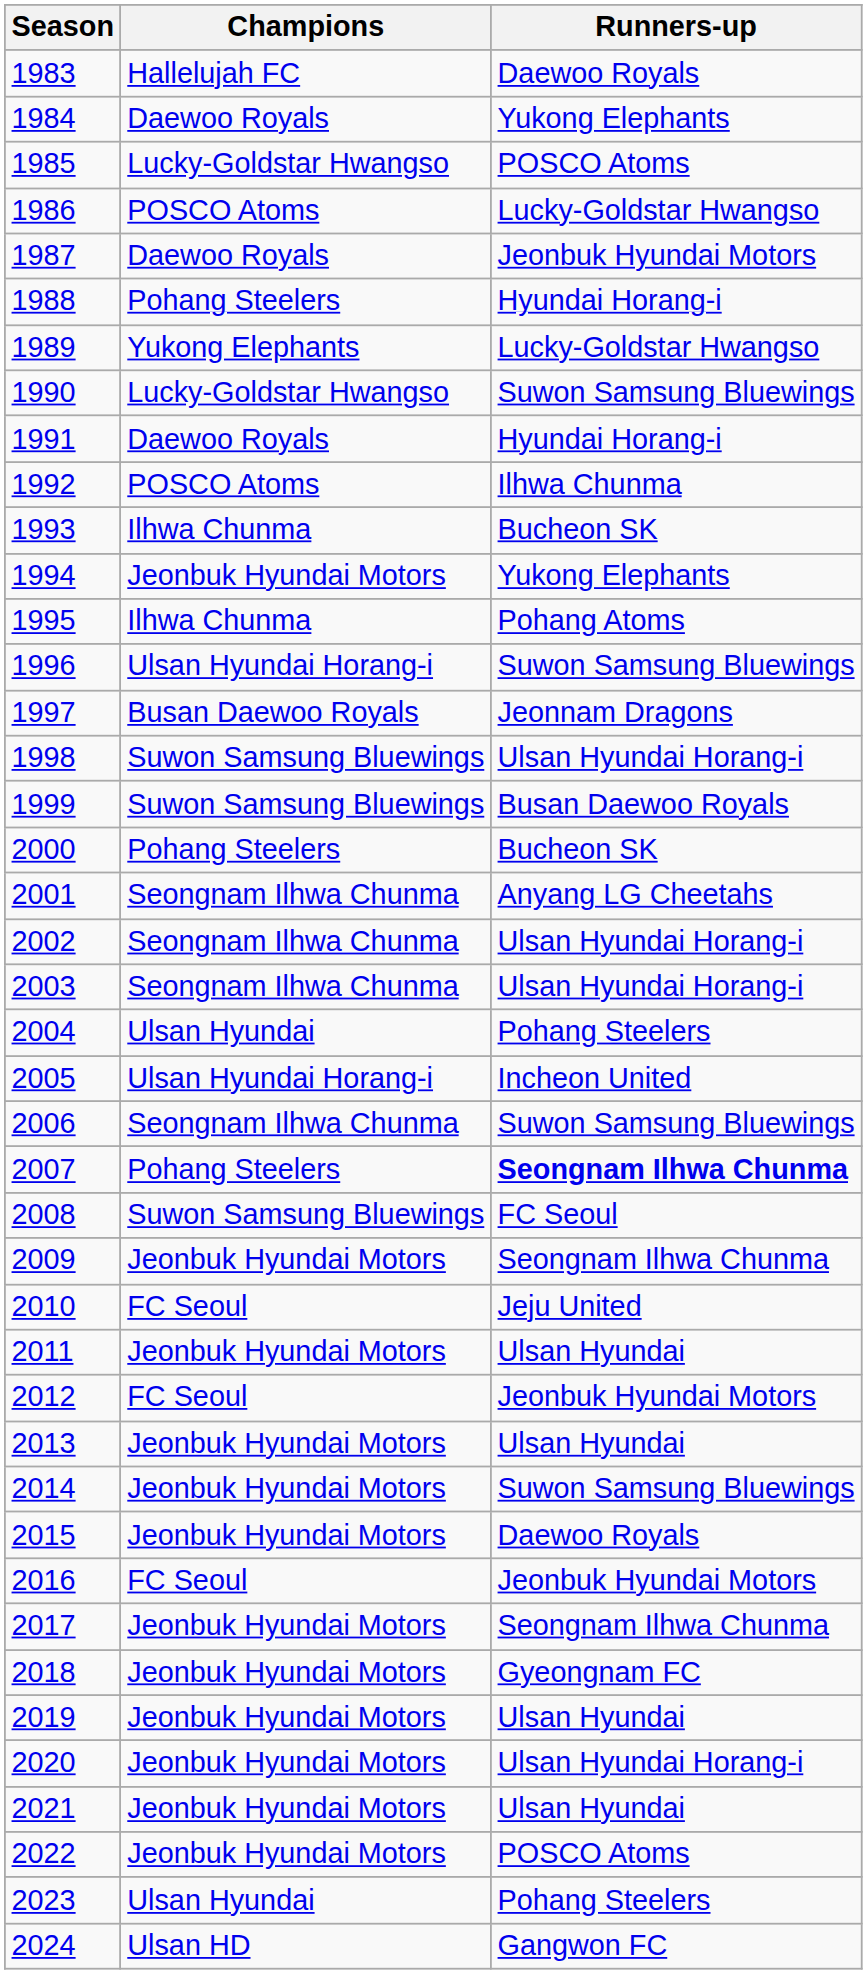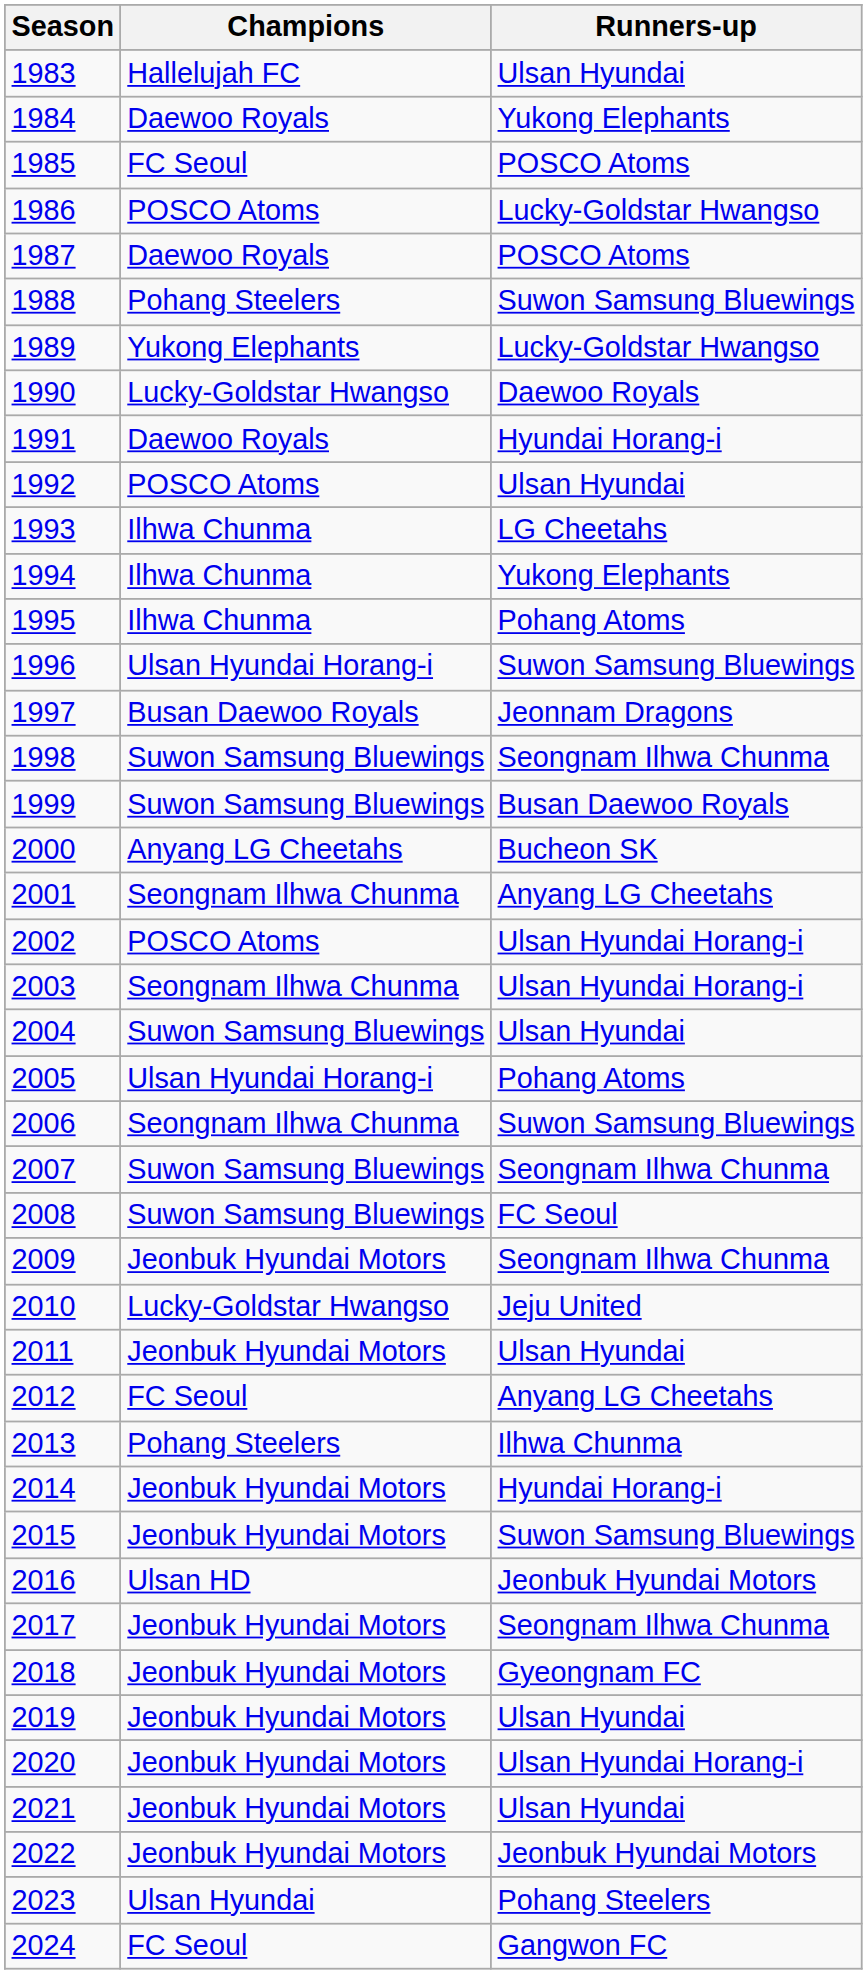 <table class="wikitable">
 <tr>
 <th>Season</th>
 <th>Champions</th>
 <th>Runners-up</th>
 </tr>
 <tr>
 <td><a href='#'>1983</a></td>
 <td><a href='#'>Hallelujah FC</a></td>
-<td><a href='#'>Daewoo Royals</a></td>
+<td><a href='#'>Ulsan Hyundai</a></td>
 </tr>
 <tr>
 <td><a href='#'>1984</a></td>
 <td><a href='#'>Daewoo Royals</a></td>
 <td><a href='#'>Yukong Elephants</a></td>
 </tr>
 <tr>
 <td><a href='#'>1985</a></td>
-<td><a href='#'>Lucky-Goldstar Hwangso</a></td>
+<td><a href='#'>FC Seoul</a></td>
 <td><a href='#'>POSCO Atoms</a></td>
 </tr>
 <tr>
 <td><a href='#'>1986</a></td>
 <td><a href='#'>POSCO Atoms</a></td>
 <td><a href='#'>Lucky-Goldstar Hwangso</a></td>
 </tr>
 <tr>
 <td><a href='#'>1987</a></td>
 <td><a href='#'>Daewoo Royals</a></td>
-<td><a href='#'>Jeonbuk Hyundai Motors</a></td>
+<td><a href='#'>POSCO Atoms</a></td>
 </tr>
 <tr>
 <td><a href='#'>1988</a></td>
 <td><a href='#'>Pohang Steelers</a></td>
-<td><a href='#'>Hyundai Horang-i</a></td>
+<td><a href='#'>Suwon Samsung Bluewings</a></td>
 </tr>
 <tr>
 <td><a href='#'>1989</a></td>
 <td><a href='#'>Yukong Elephants</a></td>
 <td><a href='#'>Lucky-Goldstar Hwangso</a></td>
 </tr>
 <tr>
 <td><a href='#'>1990</a></td>
 <td><a href='#'>Lucky-Goldstar Hwangso</a></td>
-<td><a href='#'>Suwon Samsung Bluewings</a></td>
+<td><a href='#'>Daewoo Royals</a></td>
 </tr>
 <tr>
 <td><a href='#'>1991</a></td>
 <td><a href='#'>Daewoo Royals</a></td>
 <td><a href='#'>Hyundai Horang-i</a></td>
 </tr>
 <tr>
 <td><a href='#'>1992</a></td>
 <td><a href='#'>POSCO Atoms</a></td>
-<td><a href='#'>Ilhwa Chunma</a></td>
+<td><a href='#'>Ulsan Hyundai</a></td>
 </tr>
 <tr>
 <td><a href='#'>1993</a></td>
 <td><a href='#'>Ilhwa Chunma</a></td>
-<td><a href='#'>Bucheon SK</a></td>
+<td><a href='#'>LG Cheetahs</a></td>
 </tr>
 <tr>
 <td><a href='#'>1994</a></td>
-<td><a href='#'>Jeonbuk Hyundai Motors</a></td>
+<td><a href='#'>Ilhwa Chunma</a></td>
 <td><a href='#'>Yukong Elephants</a></td>
 </tr>
 <tr>
 <td><a href='#'>1995</a></td>
 <td><a href='#'>Ilhwa Chunma</a></td>
 <td><a href='#'>Pohang Atoms</a></td>
 </tr>
 <tr>
 <td><a href='#'>1996</a></td>
 <td><a href='#'>Ulsan Hyundai Horang-i</a></td>
 <td><a href='#'>Suwon Samsung Bluewings</a></td>
 </tr>
 <tr>
 <td><a href='#'>1997</a></td>
 <td><a href='#'>Busan Daewoo Royals</a></td>
 <td><a href='#'>Jeonnam Dragons</a></td>
 </tr>
 <tr>
 <td><a href='#'>1998</a></td>
 <td><a href='#'>Suwon Samsung Bluewings</a></td>
-<td><a href='#'>Ulsan Hyundai Horang-i</a></td>
+<td><a href='#'>Seongnam Ilhwa Chunma</a></td>
 </tr>
 <tr>
 <td><a href='#'>1999</a></td>
 <td><a href='#'>Suwon Samsung Bluewings</a></td>
 <td><a href='#'>Busan Daewoo Royals</a></td>
 </tr>
 <tr>
 <td><a href='#'>2000</a></td>
-<td><a href='#'>Pohang Steelers</a></td>
+<td><a href='#'>Anyang LG Cheetahs</a></td>
 <td><a href='#'>Bucheon SK</a></td>
 </tr>
 <tr>
 <td><a href='#'>2001</a></td>
 <td><a href='#'>Seongnam Ilhwa Chunma</a></td>
 <td><a href='#'>Anyang LG Cheetahs</a></td>
 </tr>
 <tr>
 <td><a href='#'>2002</a></td>
-<td><a href='#'>Seongnam Ilhwa Chunma</a></td>
+<td><a href='#'>POSCO Atoms</a></td>
 <td><a href='#'>Ulsan Hyundai Horang-i</a></td>
 </tr>
 <tr>
 <td><a href='#'>2003</a></td>
 <td><a href='#'>Seongnam Ilhwa Chunma</a></td>
 <td><a href='#'>Ulsan Hyundai Horang-i</a></td>
 </tr>
 <tr>
 <td><a href='#'>2004</a></td>
+<td><a href='#'>Suwon Samsung Bluewings</a></td>
 <td><a href='#'>Ulsan Hyundai</a></td>
-<td><a href='#'>Pohang Steelers</a></td>
 </tr>
 <tr>
 <td><a href='#'>2005</a></td>
 <td><a href='#'>Ulsan Hyundai Horang-i</a></td>
-<td><a href='#'>Incheon United</a></td>
+<td><a href='#'>Pohang Atoms</a></td>
 </tr>
 <tr>
 <td><a href='#'>2006</a></td>
 <td><a href='#'>Seongnam Ilhwa Chunma</a></td>
 <td><a href='#'>Suwon Samsung Bluewings</a></td>
 </tr>
 <tr>
 <td><a href='#'>2007</a></td>
-<td><a href='#'>Pohang Steelers</a></td>
-<td><strong><a href='#'>Seongnam Ilhwa Chunma</a></strong></td>
+<td><a href='#'>Suwon Samsung Bluewings</a></td>
+<td><a href='#'>Seongnam Ilhwa Chunma</a></td>
 </tr>
 <tr>
 <td><a href='#'>2008</a></td>
 <td><a href='#'>Suwon Samsung Bluewings</a></td>
 <td><a href='#'>FC Seoul</a></td>
 </tr>
 <tr>
 <td><a href='#'>2009</a></td>
 <td><a href='#'>Jeonbuk Hyundai Motors</a></td>
 <td><a href='#'>Seongnam Ilhwa Chunma</a></td>
 </tr>
 <tr>
 <td><a href='#'>2010</a></td>
-<td><a href='#'>FC Seoul</a></td>
+<td><a href='#'>Lucky-Goldstar Hwangso</a></td>
 <td><a href='#'>Jeju United</a></td>
 </tr>
 <tr>
 <td><a href='#'>2011</a></td>
 <td><a href='#'>Jeonbuk Hyundai Motors</a></td>
 <td><a href='#'>Ulsan Hyundai</a></td>
 </tr>
 <tr>
 <td><a href='#'>2012</a></td>
 <td><a href='#'>FC Seoul</a></td>
-<td><a href='#'>Jeonbuk Hyundai Motors</a></td>
+<td><a href='#'>Anyang LG Cheetahs</a></td>
 </tr>
 <tr>
 <td><a href='#'>2013</a></td>
-<td><a href='#'>Jeonbuk Hyundai Motors</a></td>
-<td><a href='#'>Ulsan Hyundai</a></td>
+<td><a href='#'>Pohang Steelers</a></td>
+<td><a href='#'>Ilhwa Chunma</a></td>
 </tr>
 <tr>
 <td><a href='#'>2014</a></td>
 <td><a href='#'>Jeonbuk Hyundai Motors</a></td>
-<td><a href='#'>Suwon Samsung Bluewings</a></td>
+<td><a href='#'>Hyundai Horang-i</a></td>
 </tr>
 <tr>
 <td><a href='#'>2015</a></td>
 <td><a href='#'>Jeonbuk Hyundai Motors</a></td>
-<td><a href='#'>Daewoo Royals</a></td>
+<td><a href='#'>Suwon Samsung Bluewings</a></td>
 </tr>
 <tr>
 <td><a href='#'>2016</a></td>
-<td><a href='#'>FC Seoul</a></td>
+<td><a href='#'>Ulsan HD</a></td>
 <td><a href='#'>Jeonbuk Hyundai Motors</a></td>
 </tr>
 <tr>
 <td><a href='#'>2017</a></td>
 <td><a href='#'>Jeonbuk Hyundai Motors</a></td>
 <td><a href='#'>Seongnam Ilhwa Chunma</a></td>
 </tr>
 <tr>
 <td><a href='#'>2018</a></td>
 <td><a href='#'>Jeonbuk Hyundai Motors</a></td>
 <td><a href='#'>Gyeongnam FC</a></td>
 </tr>
 <tr>
 <td><a href='#'>2019</a></td>
 <td><a href='#'>Jeonbuk Hyundai Motors</a></td>
 <td><a href='#'>Ulsan Hyundai</a></td>
 </tr>
 <tr>
 <td><a href='#'>2020</a></td>
 <td><a href='#'>Jeonbuk Hyundai Motors</a></td>
 <td><a href='#'>Ulsan Hyundai Horang-i</a></td>
 </tr>
 <tr>
 <td><a href='#'>2021</a></td>
 <td><a href='#'>Jeonbuk Hyundai Motors</a></td>
 <td><a href='#'>Ulsan Hyundai</a></td>
 </tr>
 <tr>
 <td><a href='#'>2022</a></td>
 <td><a href='#'>Jeonbuk Hyundai Motors</a></td>
-<td><a href='#'>POSCO Atoms</a></td>
+<td><a href='#'>Jeonbuk Hyundai Motors</a></td>
 </tr>
 <tr>
 <td><a href='#'>2023</a></td>
 <td><a href='#'>Ulsan Hyundai</a></td>
 <td><a href='#'>Pohang Steelers</a></td>
 </tr>
 <tr>
 <td><a href='#'>2024</a></td>
-<td><a href='#'>Ulsan HD</a></td>
+<td><a href='#'>FC Seoul</a></td>
 <td><a href='#'>Gangwon FC</a></td>
 </tr>
 </table>
